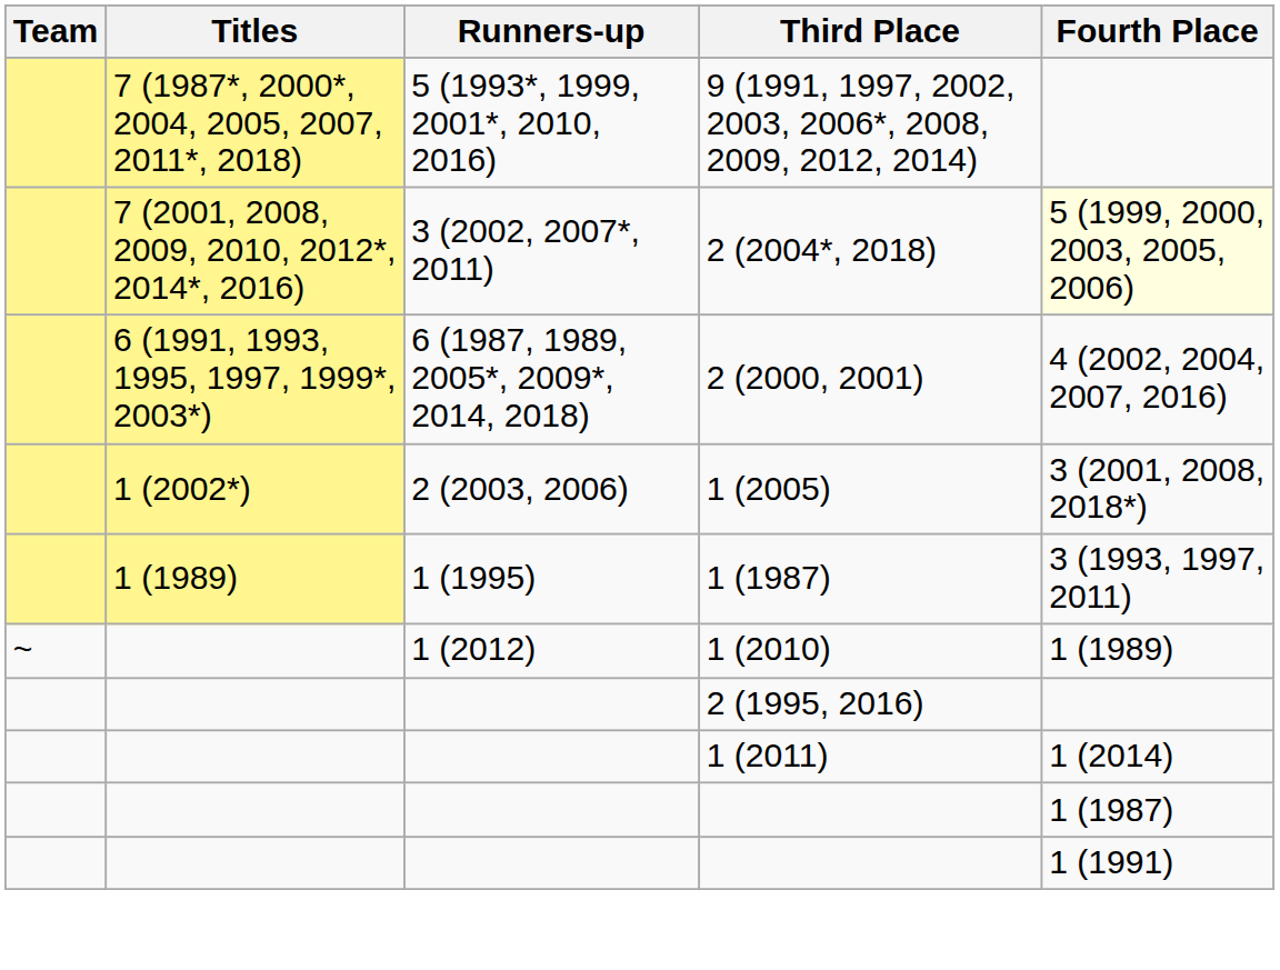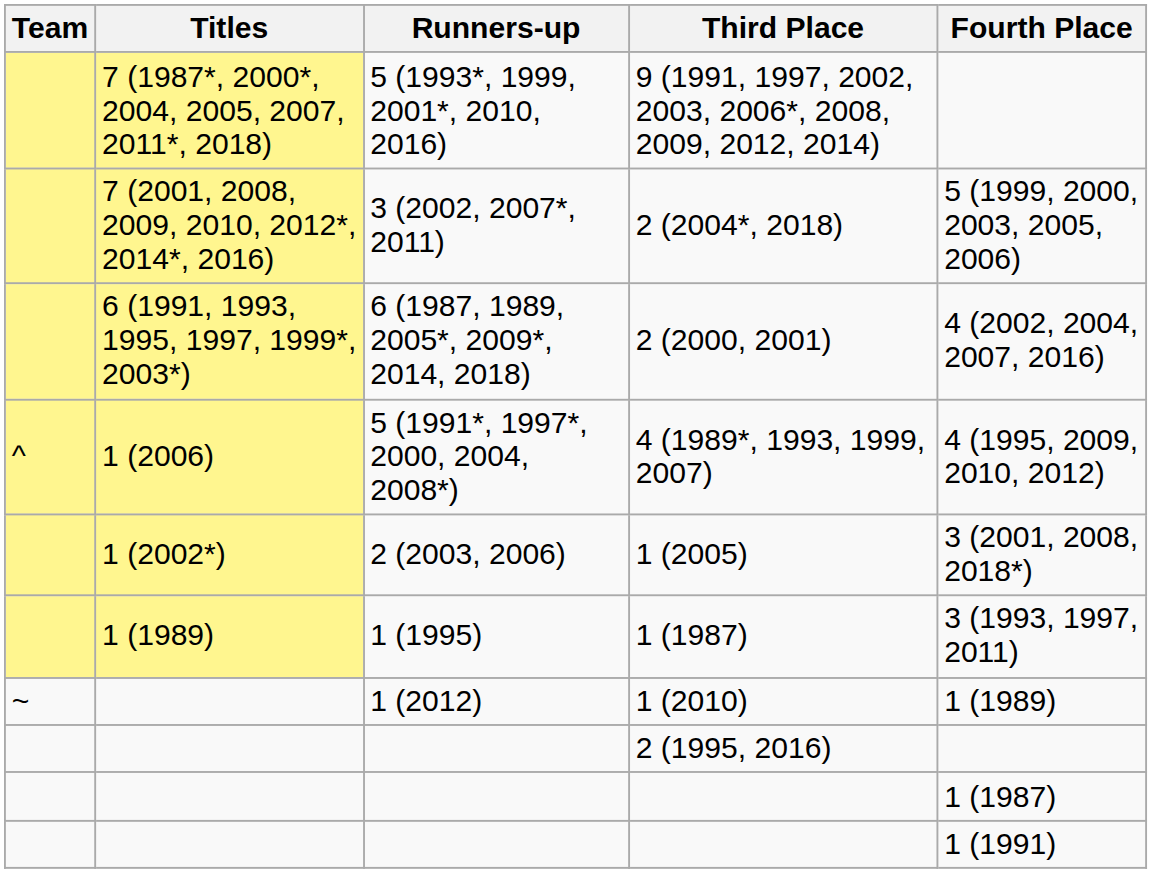 <table class=wikitable>
 <tr>
 <th>Team</th>
 <th>Titles</th>
 <th>Runners-up</th>
 <th>Third Place</th>
 <th>Fourth Place</th>
 </tr>
 <tr>
 <td style=background:#FFF68F></td>
 <td style=background:#FFF68F>7 (1987*, 2000*, 2004, 2005, 2007, 2011*, 2018)</td>
 <td>5 (1993*, 1999, 2001*, 2010, 2016)</td>
 <td>9 (1991, 1997, 2002, 2003, 2006*, 2008, 2009, 2012, 2014)</td>
 <td></td>
 </tr>
 <tr>
 <td style=background:#FFF68F></td>
 <td style=background:#FFF68F>7 (2001, 2008, 2009, 2010, 2012*, 2014*, 2016)</td>
 <td>3 (2002, 2007*, 2011)</td>
 <td>2 (2004*, 2018)</td>
-<td style="background: lightyellow;">5 (1999, 2000, 2003, 2005, 2006)</td>
+<td>5 (1999, 2000, 2003, 2005, 2006)</td>
 </tr>
 <tr>
 <td style=background:#FFF68F></td>
 <td style=background:#FFF68F>6 (1991, 1993, 1995, 1997, 1999*, 2003*)</td>
 <td>6 (1987, 1989, 2005*, 2009*, 2014, 2018)</td>
 <td>2 (2000, 2001)</td>
 <td>4 (2002, 2004, 2007, 2016)</td>
+</tr>
+<tr>
+<td style=background:#FFF68F>^</td>
+<td style=background:#FFF68F>1 (2006)</td>
+<td>5 (1991*, 1997*, 2000, 2004, 2008*)</td>
+<td>4 (1989*, 1993, 1999, 2007)</td>
+<td>4 (1995, 2009, 2010, 2012)</td>
 </tr>
 <tr>
 <td style=background:#FFF68F></td>
 <td style=background:#FFF68F>1 (2002*)</td>
 <td>2 (2003, 2006)</td>
 <td>1 (2005)</td>
 <td>3 (2001, 2008, 2018*)</td>
 </tr>
 <tr>
 <td style=background:#FFF68F></td>
 <td style=background:#FFF68F>1 (1989)</td>
 <td>1 (1995)</td>
 <td>1 (1987)</td>
 <td>3 (1993, 1997, 2011)</td>
 </tr>
 <tr>
 <td>~</td>
 <td></td>
 <td>1 (2012)</td>
 <td>1 (2010)</td>
 <td>1 (1989)</td>
 </tr>
 <tr>
 <td></td>
 <td></td>
 <td></td>
 <td>2 (1995, 2016)</td>
 <td></td>
 </tr>
 <tr>
 <td></td>
 <td></td>
 <td></td>
-<td>1 (2011)</td>
-<td>1 (2014)</td>
-</tr>
-<tr>
-<td></td>
-<td></td>
-<td></td>
 <td></td>
 <td>1 (1987)</td>
 </tr>
 <tr>
 <td></td>
 <td></td>
 <td></td>
 <td></td>
 <td>1 (1991)</td>
 </tr>
 </table>
